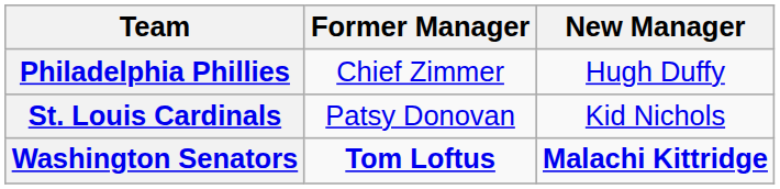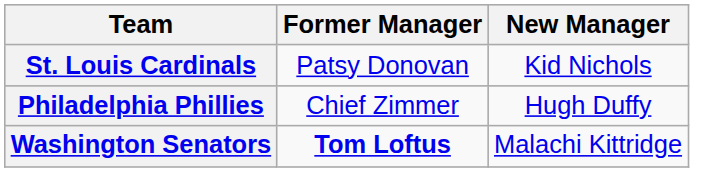 <table class="wikitable plainrowheaders" style="text-align:center;">
 <tr>
 <th>Team</th>
 <th>Former Manager</th>
 <th>New Manager</th>
 </tr>
 <tr>
+<th scope="row" style="text-align:center;"><a href='#'>St. Louis Cardinals</a></th>
+<td><a href='#'>Patsy Donovan</a></td>
+<td><a href='#'>Kid Nichols</a></td>
+</tr>
+<tr>
 <th scope="row" style="text-align:center;"><a href='#'>Philadelphia Phillies</a></th>
 <td><a href='#'>Chief Zimmer</a></td>
 <td><a href='#'>Hugh Duffy</a></td>
 </tr>
 <tr>
-<th scope="row" style="text-align:center;"><a href='#'>St. Louis Cardinals</a></th>
-<td><a href='#'>Patsy Donovan</a></td>
-<td><a href='#'>Kid Nichols</a></td>
-</tr>
-<tr>
 <th scope="row" style="text-align:center;"><a href='#'>Washington Senators</a></th>
 <td><strong><a href='#'>Tom Loftus</a></strong></td>
-<td><strong><a href='#'>Malachi Kittridge</a></strong></td>
+<td><a href='#'>Malachi Kittridge</a></td>
 </tr>
 </table>
